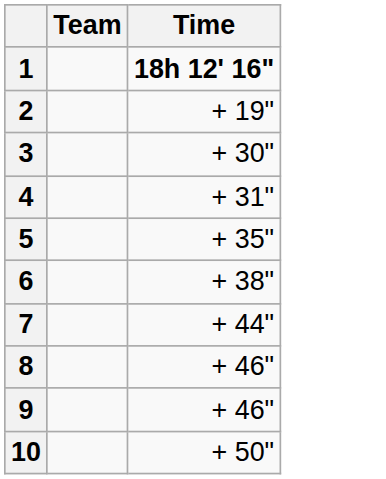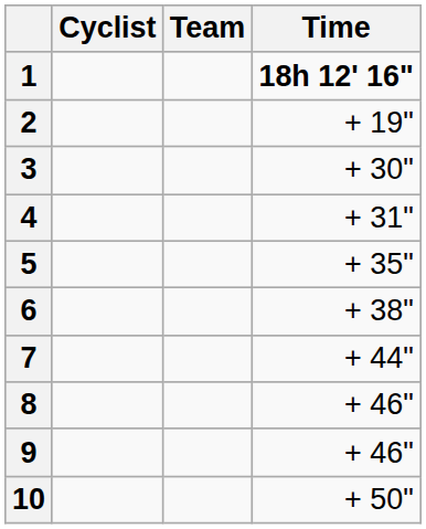 <table class="wikitable">
 <tr>
 <th></th>
+<th>Cyclist</th>
 <th>Team</th>
 <th>Time</th>
 </tr>
 <tr>
 <th>1</th>
 <td><strong></strong></td>
+<td><strong></strong></td>
 <td align="right"><strong>18h 12' 16"</strong></td>
 </tr>
 <tr>
 <th>2</th>
+<td></td>
 <td></td>
 <td align="right">+ 19"</td>
 </tr>
 <tr>
 <th>3</th>
 <td></td>
+<td></td>
 <td align="right">+ 30"</td>
 </tr>
 <tr>
 <th>4</th>
+<td></td>
 <td></td>
 <td align="right">+ 31"</td>
 </tr>
 <tr>
 <th>5</th>
 <td></td>
+<td></td>
 <td align="right">+ 35"</td>
 </tr>
 <tr>
 <th>6</th>
+<td></td>
 <td></td>
 <td align="right">+ 38"</td>
 </tr>
 <tr>
 <th>7</th>
 <td></td>
+<td></td>
 <td align="right">+ 44"</td>
 </tr>
 <tr>
 <th>8</th>
+<td></td>
 <td></td>
 <td align="right">+ 46"</td>
 </tr>
 <tr>
 <th>9</th>
 <td></td>
+<td></td>
 <td align="right">+ 46"</td>
 </tr>
 <tr>
 <th>10</th>
 <td></td>
+<td></td>
 <td align="right">+ 50"</td>
 </tr>
 </table>
